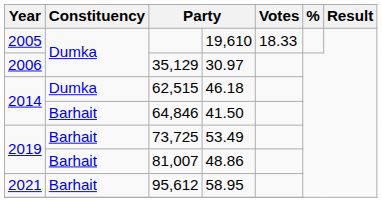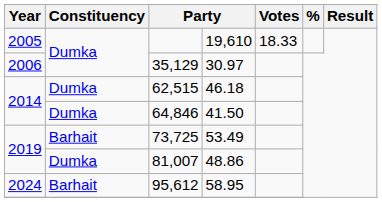 <table class="wikitable">
 <tr>
 <th>Year</th>
 <th>Constituency</th>
 <th colspan="2">Party</th>
 <th>Votes</th>
 <th>%</th>
 <th>Result</th>
 </tr>
 <tr>
 <td><a href='#'>2005</a></td>
 <td rowspan=2><a href='#'>Dumka</a></td>
 <td></td>
 <td>19,610</td>
 <td>18.33</td>
 <td></td>
 </tr>
 <tr>
 <td><a href='#'>2006</a></td>
 <td>35,129</td>
 <td>30.97</td>
 <td></td>
 </tr>
 <tr>
 <td rowspan=2><a href='#'>2014</a></td>
 <td><a href='#'>Dumka</a></td>
 <td>62,515</td>
 <td>46.18</td>
 <td></td>
 </tr>
 <tr>
-<td><a href='#'>Barhait</a></td>
+<td><a href='#'>Dumka</a></td>
 <td>64,846</td>
 <td>41.50</td>
 <td></td>
 </tr>
 <tr>
 <td rowspan=2><a href='#'>2019</a></td>
 <td><a href='#'>Barhait</a></td>
 <td>73,725</td>
 <td>53.49</td>
 <td></td>
 </tr>
 <tr>
-<td><a href='#'>Barhait</a></td>
+<td><a href='#'>Dumka</a></td>
 <td>81,007</td>
 <td>48.86</td>
 <td></td>
 </tr>
 <tr>
-<td><a href='#'>2021</a></td>
+<td><a href='#'>2024</a></td>
 <td><a href='#'>Barhait</a></td>
 <td>95,612</td>
 <td>58.95</td>
 <td></td>
 </tr>
 <tr>
 </tr>
 </table>
